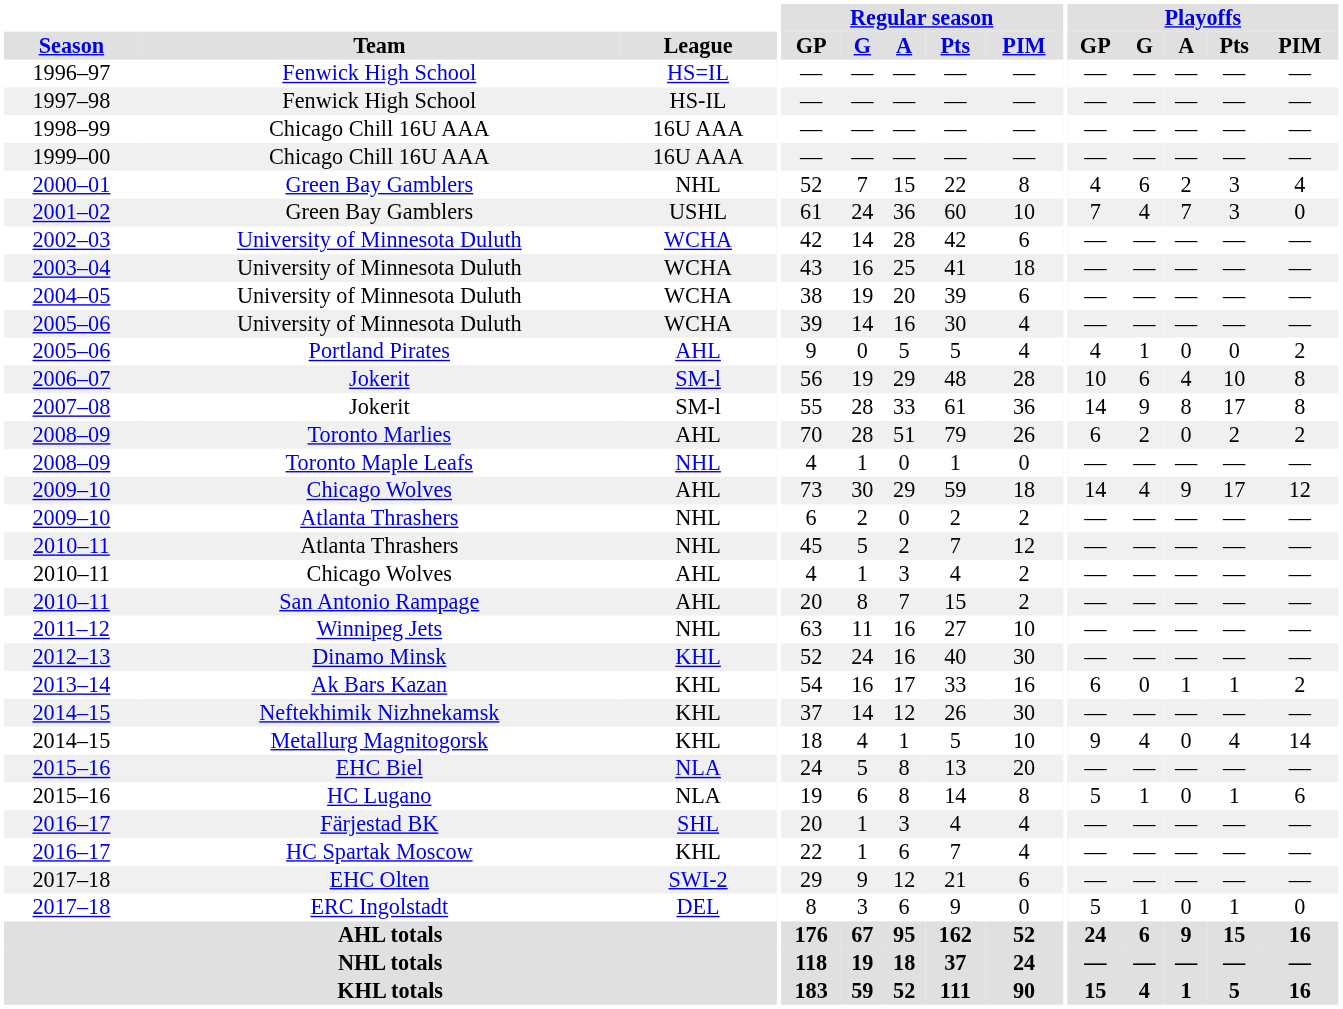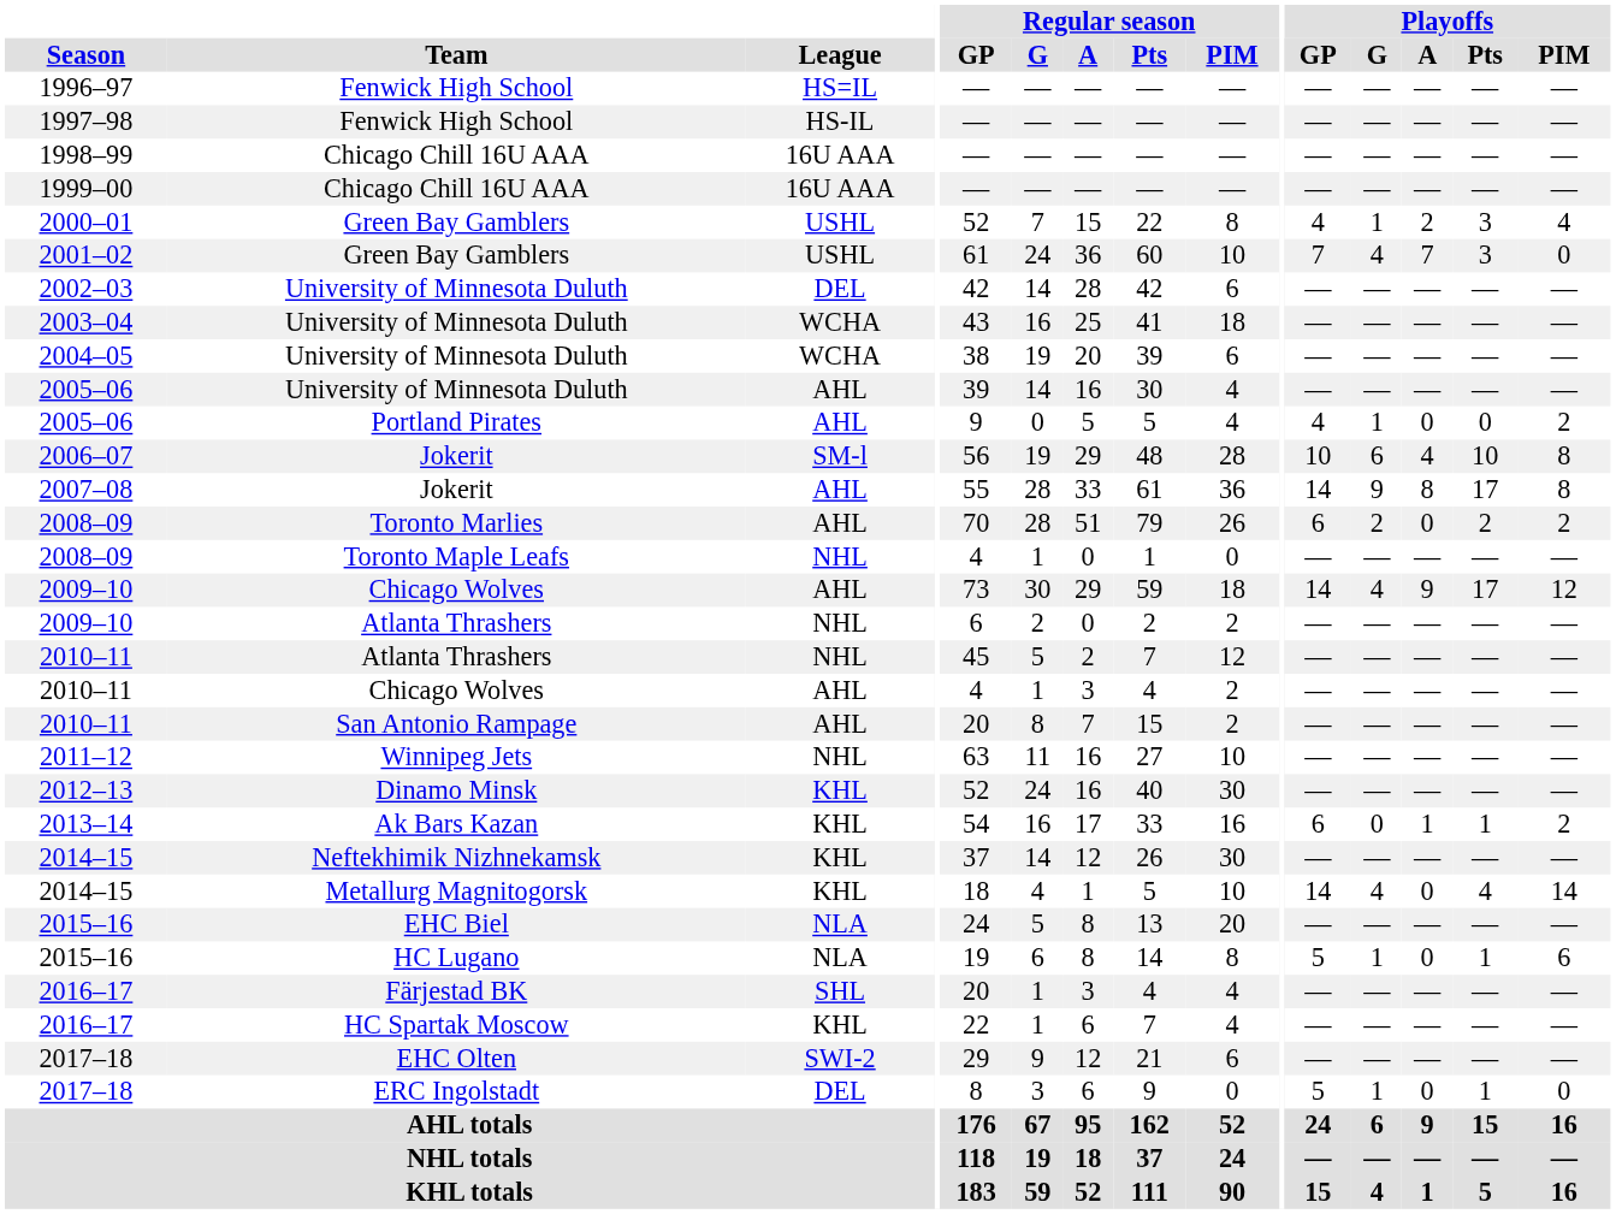 <table border="0" cellpadding="1" cellspacing="0" style="text-align:center; width:60em">
 <tr bgcolor="#e0e0e0">
 <th colspan="3" bgcolor="#ffffff"></th>
 <th rowspan="100" bgcolor="#ffffff"></th>
 <th colspan="5"><a href='#'>Regular season</a></th>
 <th rowspan="100" bgcolor="#ffffff"></th>
 <th colspan="5"><a href='#'>Playoffs</a></th>
 </tr>
 <tr bgcolor="#e0e0e0">
 <th><a href='#'>Season</a></th>
 <th>Team</th>
 <th>League</th>
 <th>GP</th>
 <th><a href='#'>G</a></th>
 <th><a href='#'>A</a></th>
 <th><a href='#'>Pts</a></th>
 <th><a href='#'>PIM</a></th>
 <th>GP</th>
 <th>G</th>
 <th>A</th>
 <th>Pts</th>
 <th>PIM</th>
 </tr>
 <tr>
 <td>1996–97</td>
 <td><a href='#'>Fenwick High School</a></td>
 <td><a href='#'>HS=IL</a></td>
 <td>—</td>
 <td>—</td>
 <td>—</td>
 <td>—</td>
 <td>—</td>
 <td>—</td>
 <td>—</td>
 <td>—</td>
 <td>—</td>
 <td>—</td>
 </tr>
 <tr bgcolor="#f0f0f0">
 <td>1997–98</td>
 <td>Fenwick High School</td>
 <td>HS-IL</td>
 <td>—</td>
 <td>—</td>
 <td>—</td>
 <td>—</td>
 <td>—</td>
 <td>—</td>
 <td>—</td>
 <td>—</td>
 <td>—</td>
 <td>—</td>
 </tr>
 <tr>
 <td>1998–99</td>
 <td>Chicago Chill 16U AAA</td>
 <td>16U AAA</td>
 <td>—</td>
 <td>—</td>
 <td>—</td>
 <td>—</td>
 <td>—</td>
 <td>—</td>
 <td>—</td>
 <td>—</td>
 <td>—</td>
 <td>—</td>
 </tr>
 <tr bgcolor="#f0f0f0">
 <td>1999–00</td>
 <td>Chicago Chill 16U AAA</td>
 <td>16U AAA</td>
 <td>—</td>
 <td>—</td>
 <td>—</td>
 <td>—</td>
 <td>—</td>
 <td>—</td>
 <td>—</td>
 <td>—</td>
 <td>—</td>
 <td>—</td>
 </tr>
 <tr>
 <td><a href='#'>2000–01</a></td>
 <td><a href='#'>Green Bay Gamblers</a></td>
-<td>NHL</td>
+<td><a href='#'>USHL</a></td>
 <td>52</td>
 <td>7</td>
 <td>15</td>
 <td>22</td>
 <td>8</td>
 <td>4</td>
-<td>6</td>
+<td>1</td>
 <td>2</td>
 <td>3</td>
 <td>4</td>
 </tr>
 <tr bgcolor="#f0f0f0">
 <td><a href='#'>2001–02</a></td>
 <td>Green Bay Gamblers</td>
 <td>USHL</td>
 <td>61</td>
 <td>24</td>
 <td>36</td>
 <td>60</td>
 <td>10</td>
 <td>7</td>
 <td>4</td>
 <td>7</td>
 <td>3</td>
 <td>0</td>
 </tr>
 <tr>
 <td><a href='#'>2002–03</a></td>
 <td><a href='#'>University of Minnesota Duluth</a></td>
-<td><a href='#'>WCHA</a></td>
+<td><a href='#'>DEL</a></td>
 <td>42</td>
 <td>14</td>
 <td>28</td>
 <td>42</td>
 <td>6</td>
 <td>—</td>
 <td>—</td>
 <td>—</td>
 <td>—</td>
 <td>—</td>
 </tr>
 <tr bgcolor="#f0f0f0">
 <td><a href='#'>2003–04</a></td>
 <td>University of Minnesota Duluth</td>
 <td>WCHA</td>
 <td>43</td>
 <td>16</td>
 <td>25</td>
 <td>41</td>
 <td>18</td>
 <td>—</td>
 <td>—</td>
 <td>—</td>
 <td>—</td>
 <td>—</td>
 </tr>
 <tr>
 <td><a href='#'>2004–05</a></td>
 <td>University of Minnesota Duluth</td>
 <td>WCHA</td>
 <td>38</td>
 <td>19</td>
 <td>20</td>
 <td>39</td>
 <td>6</td>
 <td>—</td>
 <td>—</td>
 <td>—</td>
 <td>—</td>
 <td>—</td>
 </tr>
 <tr bgcolor="#f0f0f0">
 <td><a href='#'>2005–06</a></td>
 <td>University of Minnesota Duluth</td>
-<td>WCHA</td>
+<td>AHL</td>
 <td>39</td>
 <td>14</td>
 <td>16</td>
 <td>30</td>
 <td>4</td>
 <td>—</td>
 <td>—</td>
 <td>—</td>
 <td>—</td>
 <td>—</td>
 </tr>
 <tr>
 <td><a href='#'>2005–06</a></td>
 <td><a href='#'>Portland Pirates</a></td>
 <td><a href='#'>AHL</a></td>
 <td>9</td>
 <td>0</td>
 <td>5</td>
 <td>5</td>
 <td>4</td>
 <td>4</td>
 <td>1</td>
 <td>0</td>
 <td>0</td>
 <td>2</td>
 </tr>
 <tr bgcolor="#f0f0f0">
 <td><a href='#'>2006–07</a></td>
 <td><a href='#'>Jokerit</a></td>
 <td><a href='#'>SM-l</a></td>
 <td>56</td>
 <td>19</td>
 <td>29</td>
 <td>48</td>
 <td>28</td>
 <td>10</td>
 <td>6</td>
 <td>4</td>
 <td>10</td>
 <td>8</td>
 </tr>
 <tr>
 <td><a href='#'>2007–08</a></td>
 <td>Jokerit</td>
-<td>SM-l</td>
+<td><a href='#'>AHL</a></td>
 <td>55</td>
 <td>28</td>
 <td>33</td>
 <td>61</td>
 <td>36</td>
 <td>14</td>
 <td>9</td>
 <td>8</td>
 <td>17</td>
 <td>8</td>
 </tr>
 <tr bgcolor="#f0f0f0">
 <td><a href='#'>2008–09</a></td>
 <td><a href='#'>Toronto Marlies</a></td>
 <td>AHL</td>
 <td>70</td>
 <td>28</td>
 <td>51</td>
 <td>79</td>
 <td>26</td>
 <td>6</td>
 <td>2</td>
 <td>0</td>
 <td>2</td>
 <td>2</td>
 </tr>
 <tr>
 <td><a href='#'>2008–09</a></td>
 <td><a href='#'>Toronto Maple Leafs</a></td>
 <td><a href='#'>NHL</a></td>
 <td>4</td>
 <td>1</td>
 <td>0</td>
 <td>1</td>
 <td>0</td>
 <td>—</td>
 <td>—</td>
 <td>—</td>
 <td>—</td>
 <td>—</td>
 </tr>
 <tr bgcolor="#f0f0f0">
 <td><a href='#'>2009–10</a></td>
 <td><a href='#'>Chicago Wolves</a></td>
 <td>AHL</td>
 <td>73</td>
 <td>30</td>
 <td>29</td>
 <td>59</td>
 <td>18</td>
 <td>14</td>
 <td>4</td>
 <td>9</td>
 <td>17</td>
 <td>12</td>
 </tr>
 <tr>
 <td><a href='#'>2009–10</a></td>
 <td><a href='#'>Atlanta Thrashers</a></td>
 <td>NHL</td>
 <td>6</td>
 <td>2</td>
 <td>0</td>
 <td>2</td>
 <td>2</td>
 <td>—</td>
 <td>—</td>
 <td>—</td>
 <td>—</td>
 <td>—</td>
 </tr>
 <tr bgcolor="#f0f0f0">
 <td><a href='#'>2010–11</a></td>
 <td>Atlanta Thrashers</td>
 <td>NHL</td>
 <td>45</td>
 <td>5</td>
 <td>2</td>
 <td>7</td>
 <td>12</td>
 <td>—</td>
 <td>—</td>
 <td>—</td>
 <td>—</td>
 <td>—</td>
 </tr>
 <tr>
 <td>2010–11</td>
 <td>Chicago Wolves</td>
 <td>AHL</td>
 <td>4</td>
 <td>1</td>
 <td>3</td>
 <td>4</td>
 <td>2</td>
 <td>—</td>
 <td>—</td>
 <td>—</td>
 <td>—</td>
 <td>—</td>
 </tr>
 <tr bgcolor="#f0f0f0">
 <td><a href='#'>2010–11</a></td>
 <td><a href='#'>San Antonio Rampage</a></td>
 <td>AHL</td>
 <td>20</td>
 <td>8</td>
 <td>7</td>
 <td>15</td>
 <td>2</td>
 <td>—</td>
 <td>—</td>
 <td>—</td>
 <td>—</td>
 <td>—</td>
 </tr>
 <tr>
 <td><a href='#'>2011–12</a></td>
 <td><a href='#'>Winnipeg Jets</a></td>
 <td>NHL</td>
 <td>63</td>
 <td>11</td>
 <td>16</td>
 <td>27</td>
 <td>10</td>
 <td>—</td>
 <td>—</td>
 <td>—</td>
 <td>—</td>
 <td>—</td>
 </tr>
 <tr bgcolor="#f0f0f0">
 <td><a href='#'>2012–13</a></td>
 <td><a href='#'>Dinamo Minsk</a></td>
 <td><a href='#'>KHL</a></td>
 <td>52</td>
 <td>24</td>
 <td>16</td>
 <td>40</td>
 <td>30</td>
 <td>—</td>
 <td>—</td>
 <td>—</td>
 <td>—</td>
 <td>—</td>
 </tr>
 <tr>
 <td><a href='#'>2013–14</a></td>
 <td><a href='#'>Ak Bars Kazan</a></td>
 <td>KHL</td>
 <td>54</td>
 <td>16</td>
 <td>17</td>
 <td>33</td>
 <td>16</td>
 <td>6</td>
 <td>0</td>
 <td>1</td>
 <td>1</td>
 <td>2</td>
 </tr>
 <tr bgcolor="#f0f0f0">
 <td><a href='#'>2014–15</a></td>
 <td><a href='#'>Neftekhimik Nizhnekamsk</a></td>
 <td>KHL</td>
 <td>37</td>
 <td>14</td>
 <td>12</td>
 <td>26</td>
 <td>30</td>
 <td>—</td>
 <td>—</td>
 <td>—</td>
 <td>—</td>
 <td>—</td>
 </tr>
 <tr>
 <td>2014–15</td>
 <td><a href='#'>Metallurg Magnitogorsk</a></td>
 <td>KHL</td>
 <td>18</td>
 <td>4</td>
 <td>1</td>
 <td>5</td>
 <td>10</td>
-<td>9</td>
+<td>14</td>
 <td>4</td>
 <td>0</td>
 <td>4</td>
 <td>14</td>
 </tr>
 <tr bgcolor="#f0f0f0">
 <td><a href='#'>2015–16</a></td>
 <td><a href='#'>EHC Biel</a></td>
 <td><a href='#'>NLA</a></td>
 <td>24</td>
 <td>5</td>
 <td>8</td>
 <td>13</td>
 <td>20</td>
 <td>—</td>
 <td>—</td>
 <td>—</td>
 <td>—</td>
 <td>—</td>
 </tr>
 <tr>
 <td>2015–16</td>
 <td><a href='#'>HC Lugano</a></td>
 <td>NLA</td>
 <td>19</td>
 <td>6</td>
 <td>8</td>
 <td>14</td>
 <td>8</td>
 <td>5</td>
 <td>1</td>
 <td>0</td>
 <td>1</td>
 <td>6</td>
 </tr>
 <tr bgcolor="#f0f0f0">
 <td><a href='#'>2016–17</a></td>
 <td><a href='#'>Färjestad BK</a></td>
 <td><a href='#'>SHL</a></td>
 <td>20</td>
 <td>1</td>
 <td>3</td>
 <td>4</td>
 <td>4</td>
 <td>—</td>
 <td>—</td>
 <td>—</td>
 <td>—</td>
 <td>—</td>
 </tr>
 <tr>
 <td><a href='#'>2016–17</a></td>
 <td><a href='#'>HC Spartak Moscow</a></td>
 <td>KHL</td>
 <td>22</td>
 <td>1</td>
 <td>6</td>
 <td>7</td>
 <td>4</td>
 <td>—</td>
 <td>—</td>
 <td>—</td>
 <td>—</td>
 <td>—</td>
 </tr>
 <tr bgcolor="#f0f0f0">
 <td>2017–18</td>
 <td><a href='#'>EHC Olten</a></td>
 <td><a href='#'>SWI-2</a></td>
 <td>29</td>
 <td>9</td>
 <td>12</td>
 <td>21</td>
 <td>6</td>
 <td>—</td>
 <td>—</td>
 <td>—</td>
 <td>—</td>
 <td>—</td>
 </tr>
 <tr>
 <td><a href='#'>2017–18</a></td>
 <td><a href='#'>ERC Ingolstadt</a></td>
 <td><a href='#'>DEL</a></td>
 <td>8</td>
 <td>3</td>
 <td>6</td>
 <td>9</td>
 <td>0</td>
 <td>5</td>
 <td>1</td>
 <td>0</td>
 <td>1</td>
 <td>0</td>
 </tr>
 <tr bgcolor="#e0e0e0">
 <th colspan="3">AHL totals</th>
 <th>176</th>
 <th>67</th>
 <th>95</th>
 <th>162</th>
 <th>52</th>
 <th>24</th>
 <th>6</th>
 <th>9</th>
 <th>15</th>
 <th>16</th>
 </tr>
 <tr bgcolor="#e0e0e0">
 <th colspan="3">NHL totals</th>
 <th>118</th>
 <th>19</th>
 <th>18</th>
 <th>37</th>
 <th>24</th>
 <th>—</th>
 <th>—</th>
 <th>—</th>
 <th>—</th>
 <th>—</th>
 </tr>
 <tr bgcolor="#e0e0e0">
 <th colspan="3">KHL totals</th>
 <th>183</th>
 <th>59</th>
 <th>52</th>
 <th>111</th>
 <th>90</th>
 <th>15</th>
 <th>4</th>
 <th>1</th>
 <th>5</th>
 <th>16</th>
 </tr>
 </table>
